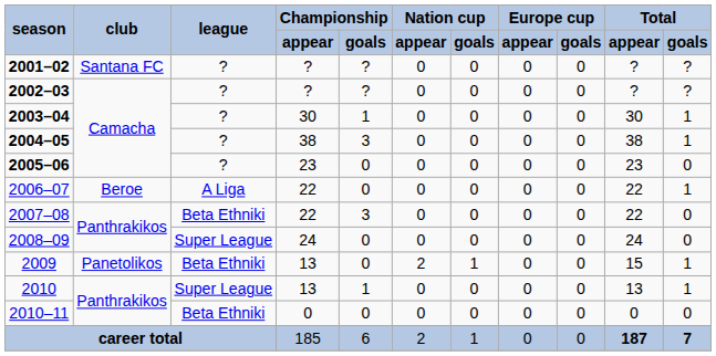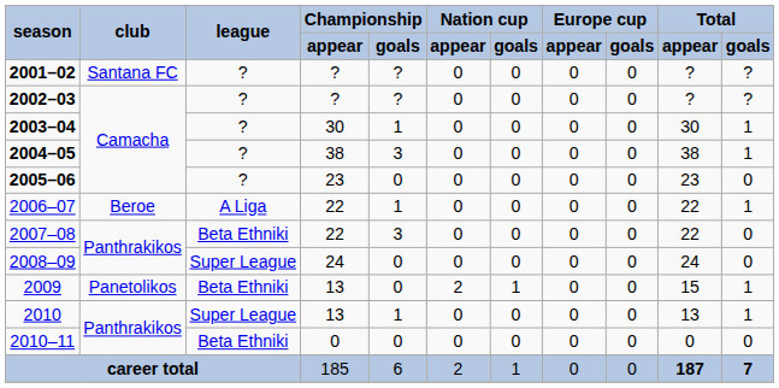 <table class="wikitable" style="text-align:center; font-size:90%">
 <tr bgcolor=#b4c8e4>
 <td rowspan=2><strong>season</strong></td>
 <td rowspan=2><strong>club</strong></td>
 <td rowspan=2><strong>league</strong></td>
 <td colspan=2><strong>Championship</strong></td>
 <td colspan=2><strong>Nation cup</strong></td>
 <td colspan=2><strong>Europe cup</strong></td>
 <td colspan=2><strong>Total</strong></td>
 </tr>
 <tr bgcolor=#b4c8e4>
 <td><strong>appear</strong></td>
 <td><strong>goals</strong></td>
 <td><strong>appear</strong></td>
 <td><strong>goals</strong></td>
 <td><strong>appear</strong></td>
 <td><strong>goals</strong></td>
 <td><strong>appear</strong></td>
 <td><strong>goals</strong></td>
 </tr>
 <tr>
 <td><strong>2001–02</strong></td>
 <td rowspan=1><a href='#'>Santana FC</a></td>
 <td rowspan=1>?</td>
 <td>?</td>
 <td>?</td>
 <td>0</td>
 <td>0</td>
 <td>0</td>
 <td>0</td>
 <td>?</td>
 <td>?</td>
 </tr>
 <tr>
 <td><strong>2002–03</strong></td>
 <td rowspan=4><a href='#'>Camacha</a></td>
 <td rowspan=1>?</td>
 <td>?</td>
 <td>?</td>
 <td>0</td>
 <td>0</td>
 <td>0</td>
 <td>0</td>
 <td>?</td>
 <td>?</td>
 </tr>
 <tr>
 <td><strong>2003–04</strong></td>
 <td rowspan=1>?</td>
 <td>30</td>
 <td>1</td>
 <td>0</td>
 <td>0</td>
 <td>0</td>
 <td>0</td>
 <td>30</td>
 <td>1</td>
 </tr>
 <tr>
 <td><strong>2004–05</strong></td>
 <td rowspan=1>?</td>
 <td>38</td>
 <td>3</td>
 <td>0</td>
 <td>0</td>
 <td>0</td>
 <td>0</td>
 <td>38</td>
 <td>1</td>
 </tr>
 <tr>
 <td><strong>2005–06</strong></td>
 <td rowspan=1>?</td>
 <td>23</td>
 <td>0</td>
 <td>0</td>
 <td>0</td>
 <td>0</td>
 <td>0</td>
 <td>23</td>
 <td>0</td>
 </tr>
 <tr>
 <td><a href='#'>2006–07</a></td>
 <td rowspan=1><a href='#'>Beroe</a></td>
 <td rowspan=1><a href='#'>A Liga</a></td>
 <td>22</td>
-<td>0</td>
+<td>1</td>
 <td>0</td>
 <td>0</td>
 <td>0</td>
 <td>0</td>
 <td>22</td>
 <td>1</td>
 </tr>
 <tr>
 <td><a href='#'>2007–08</a></td>
 <td rowspan=2><a href='#'>Panthrakikos</a></td>
 <td rowspan=1><a href='#'>Beta Ethniki</a></td>
 <td>22</td>
 <td>3</td>
 <td>0</td>
 <td>0</td>
 <td>0</td>
 <td>0</td>
 <td>22</td>
 <td>0</td>
 </tr>
 <tr>
 <td><a href='#'>2008–09</a></td>
 <td rowspan=1><a href='#'>Super League</a></td>
 <td>24</td>
 <td>0</td>
 <td>0</td>
 <td>0</td>
 <td>0</td>
 <td>0</td>
 <td>24</td>
 <td>0</td>
 </tr>
 <tr>
 <td><a href='#'>2009</a></td>
 <td rowspan=1><a href='#'>Panetolikos</a></td>
 <td rowspan=1><a href='#'>Beta Ethniki</a></td>
 <td>13</td>
 <td>0</td>
 <td>2</td>
 <td>1</td>
 <td>0</td>
 <td>0</td>
 <td>15</td>
 <td>1</td>
 </tr>
 <tr>
 <td><a href='#'>2010</a></td>
 <td rowspan=2><a href='#'>Panthrakikos</a></td>
 <td rowspan=1><a href='#'>Super League</a></td>
 <td>13</td>
 <td>1</td>
 <td>0</td>
 <td>0</td>
 <td>0</td>
 <td>0</td>
 <td>13</td>
 <td>1</td>
 </tr>
 <tr>
 <td><a href='#'>2010–11</a></td>
 <td rowspan=1><a href='#'>Beta Ethniki</a></td>
 <td>0</td>
 <td>0</td>
 <td>0</td>
 <td>0</td>
 <td>0</td>
 <td>0</td>
 <td>0</td>
 <td>0</td>
 </tr>
 <tr bgcolor=#b4c8e4>
 <td colspan=3><strong>career total</strong></td>
 <td>185</td>
 <td>6</td>
 <td>2</td>
 <td>1</td>
 <td>0</td>
 <td>0</td>
 <td><strong>187</strong></td>
 <td><strong>7</strong></td>
 </tr>
 <tr>
 </tr>
 </table>
